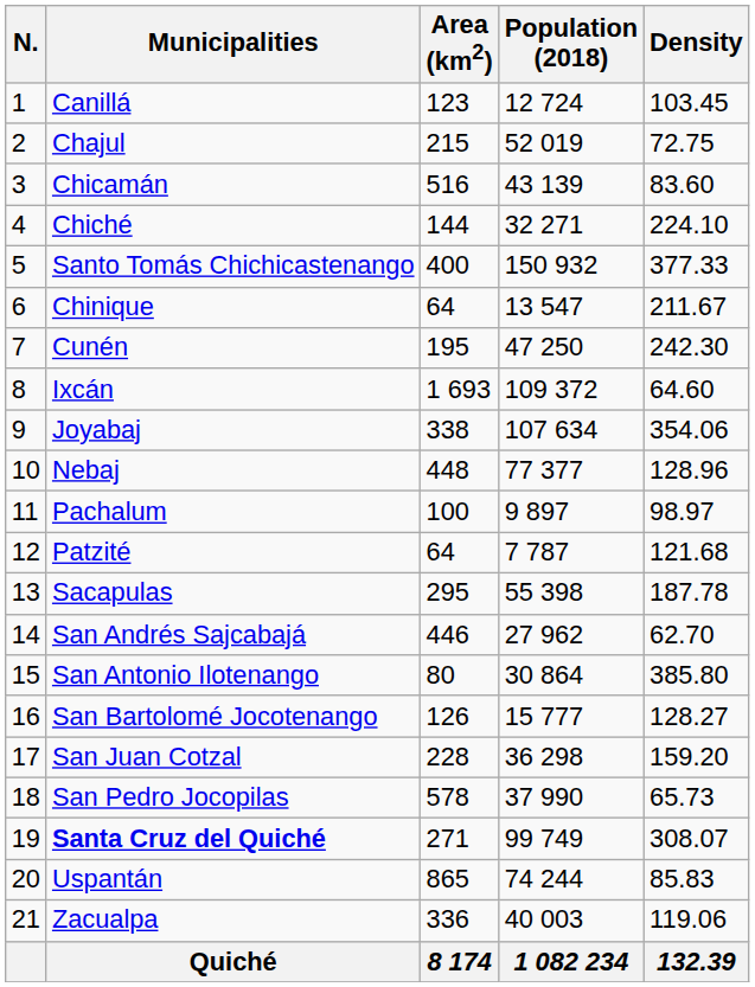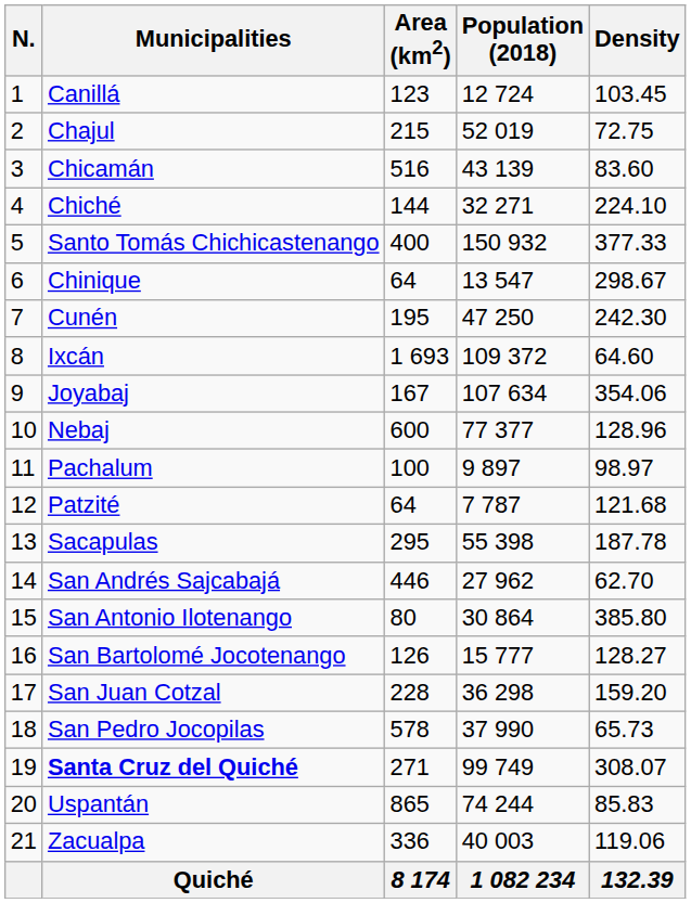 <table class="wikitable sortable">
 <tr>
 <th>N.</th>
 <th>Municipalities</th>
 <th>Area<br>(km<sup>2</sup>)</th>
 <th>Population<br>(2018)</th>
 <th>Density</th>
 </tr>
 <tr>
 <td>1</td>
 <td><a href='#'>Canillá</a></td>
 <td>123</td>
 <td>12 724</td>
 <td>103.45</td>
 </tr>
 <tr>
 <td>2</td>
 <td><a href='#'>Chajul</a></td>
 <td>215</td>
 <td>52 019</td>
 <td>72.75</td>
 </tr>
 <tr>
 <td>3</td>
 <td><a href='#'>Chicamán</a></td>
 <td>516</td>
 <td>43 139</td>
 <td>83.60</td>
 </tr>
 <tr>
 <td>4</td>
 <td><a href='#'>Chiché</a></td>
 <td>144</td>
 <td>32 271</td>
 <td>224.10</td>
 </tr>
 <tr>
 <td>5</td>
 <td><a href='#'>Santo Tomás Chichicastenango</a></td>
 <td>400</td>
 <td>150 932</td>
 <td>377.33</td>
 </tr>
 <tr>
 <td>6</td>
 <td><a href='#'>Chinique</a></td>
 <td>64</td>
 <td>13 547</td>
-<td>211.67</td>
+<td>298.67</td>
 </tr>
 <tr>
 <td>7</td>
 <td><a href='#'>Cunén</a></td>
 <td>195</td>
 <td>47 250</td>
 <td>242.30</td>
 </tr>
 <tr>
 <td>8</td>
 <td><a href='#'>Ixcán</a></td>
 <td>1 693</td>
 <td>109 372</td>
 <td>64.60</td>
 </tr>
 <tr>
 <td>9</td>
 <td><a href='#'>Joyabaj</a></td>
-<td>338</td>
+<td>167</td>
 <td>107 634</td>
 <td>354.06</td>
 </tr>
 <tr>
 <td>10</td>
 <td><a href='#'>Nebaj</a></td>
-<td>448</td>
+<td>600</td>
 <td>77 377</td>
 <td>128.96</td>
 </tr>
 <tr>
 <td>11</td>
 <td><a href='#'>Pachalum</a></td>
 <td>100</td>
 <td>9 897</td>
 <td>98.97</td>
 </tr>
 <tr>
 <td>12</td>
 <td><a href='#'>Patzité</a></td>
 <td>64</td>
 <td>7 787</td>
 <td>121.68</td>
 </tr>
 <tr>
 <td>13</td>
 <td><a href='#'>Sacapulas</a></td>
 <td>295</td>
 <td>55 398</td>
 <td>187.78</td>
 </tr>
 <tr>
 <td>14</td>
 <td><a href='#'>San Andrés Sajcabajá</a></td>
 <td>446</td>
 <td>27 962</td>
 <td>62.70</td>
 </tr>
 <tr>
 <td>15</td>
 <td><a href='#'>San Antonio Ilotenango</a></td>
 <td>80</td>
 <td>30 864</td>
 <td>385.80</td>
 </tr>
 <tr>
 <td>16</td>
 <td><a href='#'>San Bartolomé Jocotenango</a></td>
 <td>126</td>
 <td>15 777</td>
 <td>128.27</td>
 </tr>
 <tr>
 <td>17</td>
 <td><a href='#'>San Juan Cotzal</a></td>
 <td>228</td>
 <td>36 298</td>
 <td>159.20</td>
 </tr>
 <tr>
 <td>18</td>
 <td><a href='#'>San Pedro Jocopilas</a></td>
 <td>578</td>
 <td>37 990</td>
 <td>65.73</td>
 </tr>
 <tr>
 <td>19</td>
 <td><strong><a href='#'>Santa Cruz del Quiché</a></strong></td>
 <td>271</td>
 <td>99 749</td>
 <td>308.07</td>
 </tr>
 <tr>
 <td>20</td>
 <td><a href='#'>Uspantán</a></td>
 <td>865</td>
 <td>74 244</td>
 <td>85.83</td>
 </tr>
 <tr>
 <td>21</td>
 <td><a href='#'>Zacualpa</a></td>
 <td>336</td>
 <td>40 003</td>
 <td>119.06</td>
 </tr>
 <tr>
 <th></th>
 <th>Quiché</th>
 <th><em>8 174</em></th>
 <th><em>1 082 234</em></th>
 <th><em>132.39</em></th>
 </tr>
 </table>
